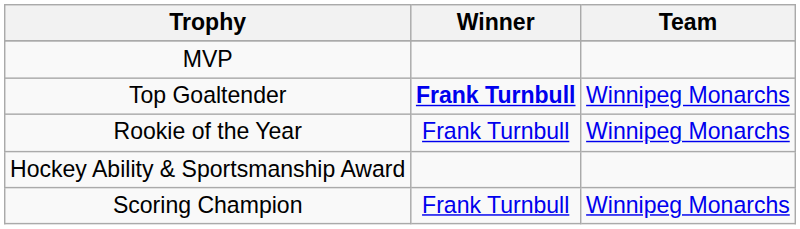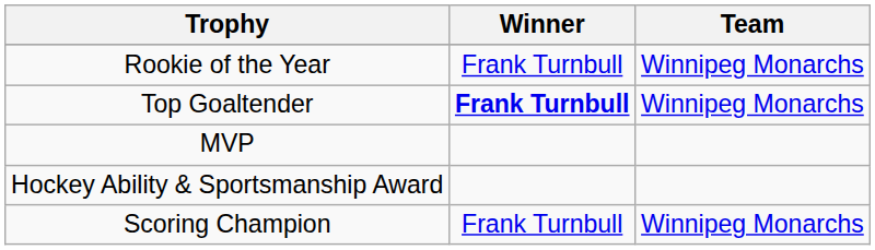 <table class="wikitable" style="text-align:center">
 <tr>
 <th>Trophy</th>
 <th>Winner</th>
 <th>Team</th>
 </tr>
 <tr align="center">
 </tr>
 <tr>
-<td>MVP</td>
-<td></td>
-<td></td>
+<td>Rookie of the Year</td>
+<td><a href='#'>Frank Turnbull</a></td>
+<td><a href='#'>Winnipeg Monarchs</a></td>
 </tr>
 <tr>
 <td>Top Goaltender</td>
 <td><strong><a href='#'>Frank Turnbull</a></strong></td>
 <td><a href='#'>Winnipeg Monarchs</a></td>
 </tr>
 <tr>
-<td>Rookie of the Year</td>
-<td><a href='#'>Frank Turnbull</a></td>
-<td><a href='#'>Winnipeg Monarchs</a></td>
+<td>MVP</td>
+<td></td>
+<td></td>
 </tr>
 <tr>
 <td>Hockey Ability & Sportsmanship Award</td>
 <td></td>
 <td></td>
 </tr>
 <tr>
 <td>Scoring Champion</td>
 <td><a href='#'>Frank Turnbull</a></td>
 <td><a href='#'>Winnipeg Monarchs</a></td>
 </tr>
 </table>
